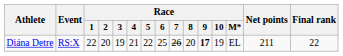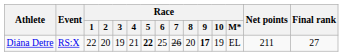 <table class="wikitable" style="font-size:90%">
 <tr>
 <th rowspan="2">Athlete</th>
 <th rowspan="2">Event</th>
 <th colspan=11>Race</th>
 <th rowspan=2>Net points</th>
 <th rowspan=2>Final rank</th>
 </tr>
 <tr style="font-size:95%">
 <th>1</th>
 <th>2</th>
 <th>3</th>
 <th>4</th>
 <th>5</th>
 <th>6</th>
 <th>7</th>
 <th>8</th>
 <th>9</th>
 <th>10</th>
 <th>M*</th>
 </tr>
 <tr align=center>
 <td align=left><a href='#'>Diána Detre</a></td>
 <td align=left><a href='#'>RS:X</a></td>
 <td>22</td>
 <td>20</td>
 <td>19</td>
 <td>21</td>
-<td>22</td>
+<td><strong>22</strong></td>
 <td>25</td>
 <td><s>26</s></td>
 <td>20</td>
 <td><strong>17</strong></td>
 <td>19</td>
 <td>EL</td>
 <td>211</td>
-<td>22</td>
+<td>27</td>
 </tr>
 </table>
